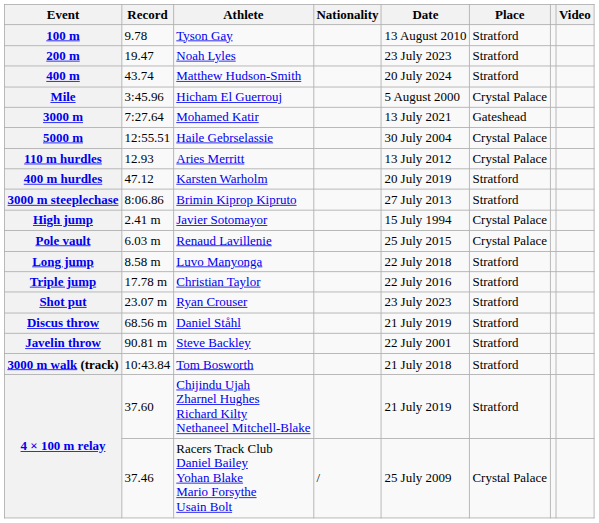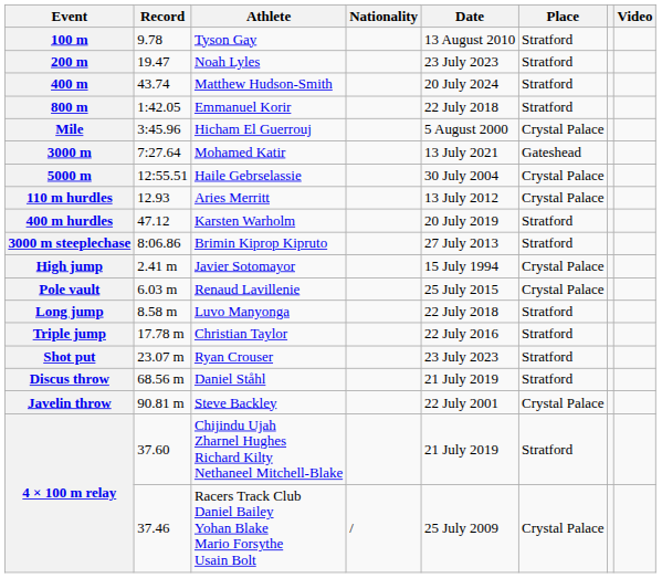 <table class="wikitable plainrowheaders sticky-header">
 <tr>
 <th scope="col">Event</th>
 <th scope="col">Record</th>
 <th scope="col">Athlete</th>
 <th scope="col">Nationality</th>
 <th scope="col">Date</th>
 <th scope="col">Place</th>
 <th scope="col"></th>
 <th scope="col">Video</th>
 </tr>
 <tr>
 <th scope="row"><a href='#'>100 m</a></th>
 <td>9.78 </td>
 <td><a href='#'>Tyson Gay</a></td>
 <td></td>
 <td>13 August 2010</td>
 <td>Stratford</td>
 <td></td>
 <td></td>
 </tr>
 <tr>
 <th scope="row"><a href='#'>200 m</a></th>
 <td>19.47 </td>
 <td><a href='#'>Noah Lyles</a></td>
 <td></td>
 <td>23 July 2023</td>
 <td>Stratford</td>
 <td></td>
 <td></td>
 </tr>
 <tr>
 <th scope="row"><a href='#'>400 m</a></th>
 <td>43.74</td>
 <td><a href='#'>Matthew Hudson-Smith</a></td>
 <td></td>
 <td>20 July 2024</td>
+<td>Stratford</td>
+<td></td>
+<td></td>
+</tr>
+<tr>
+<th scope="row"><a href='#'>800 m</a></th>
+<td>1:42.05</td>
+<td><a href='#'>Emmanuel Korir</a></td>
+<td></td>
+<td>22 July 2018</td>
 <td>Stratford</td>
 <td></td>
 <td></td>
 </tr>
 <tr>
 <th scope="row"><a href='#'>Mile</a></th>
 <td>3:45.96</td>
 <td><a href='#'>Hicham El Guerrouj</a></td>
 <td></td>
 <td>5 August 2000</td>
 <td>Crystal Palace</td>
 <td></td>
 <td></td>
 </tr>
 <tr>
 <th scope="row"><a href='#'>3000 m</a></th>
 <td>7:27.64</td>
 <td><a href='#'>Mohamed Katir</a></td>
 <td></td>
 <td>13 July 2021</td>
 <td>Gateshead</td>
 <td></td>
 <td></td>
 </tr>
 <tr>
 <th scope="row"><a href='#'>5000 m</a></th>
 <td>12:55.51</td>
 <td><a href='#'>Haile Gebrselassie</a></td>
 <td></td>
 <td>30 July 2004</td>
 <td>Crystal Palace</td>
 <td></td>
 <td></td>
 </tr>
 <tr>
 <th scope="row"><a href='#'>110 m hurdles</a></th>
 <td>12.93 </td>
 <td><a href='#'>Aries Merritt</a></td>
 <td></td>
 <td>13 July 2012</td>
 <td>Crystal Palace</td>
 <td></td>
 <td></td>
 </tr>
 <tr>
 <th scope="row"><a href='#'>400 m hurdles</a></th>
 <td>47.12</td>
 <td><a href='#'>Karsten Warholm</a></td>
 <td></td>
 <td>20 July 2019</td>
 <td>Stratford</td>
 <td></td>
 <td></td>
 </tr>
 <tr>
 <th scope="row"><a href='#'>3000 m steeplechase</a></th>
 <td>8:06.86</td>
 <td><a href='#'>Brimin Kiprop Kipruto</a></td>
 <td></td>
 <td>27 July 2013</td>
 <td>Stratford</td>
 <td></td>
 <td></td>
 </tr>
 <tr>
 <th scope="row"><a href='#'>High jump</a></th>
 <td>2.41 m</td>
 <td><a href='#'>Javier Sotomayor</a></td>
 <td></td>
 <td>15 July 1994</td>
 <td>Crystal Palace</td>
 <td></td>
 <td></td>
 </tr>
 <tr>
 <th scope="row"><a href='#'>Pole vault</a></th>
 <td>6.03 m</td>
 <td><a href='#'>Renaud Lavillenie</a></td>
 <td></td>
 <td>25 July 2015</td>
 <td>Crystal Palace</td>
 <td></td>
 <td></td>
 </tr>
 <tr>
 <th scope="row"><a href='#'>Long jump</a></th>
 <td>8.58 m </td>
 <td><a href='#'>Luvo Manyonga</a></td>
 <td></td>
 <td>22 July 2018</td>
 <td>Stratford</td>
 <td></td>
 <td></td>
 </tr>
 <tr>
 <th scope="row"><a href='#'>Triple jump</a></th>
 <td>17.78 m </td>
 <td><a href='#'>Christian Taylor</a></td>
 <td></td>
 <td>22 July 2016</td>
 <td>Stratford</td>
 <td></td>
 <td></td>
 </tr>
 <tr>
 <th scope="row"><a href='#'>Shot put</a></th>
 <td>23.07 m</td>
 <td><a href='#'>Ryan Crouser</a></td>
 <td></td>
 <td>23 July 2023</td>
 <td>Stratford</td>
 <td></td>
 <td></td>
 </tr>
 <tr>
 <th scope="row"><a href='#'>Discus throw</a></th>
 <td>68.56 m</td>
 <td><a href='#'>Daniel Ståhl</a></td>
 <td></td>
 <td>21 July 2019</td>
 <td>Stratford</td>
 <td></td>
 <td></td>
 </tr>
 <tr>
 <th scope="row"><a href='#'>Javelin throw</a></th>
 <td>90.81 m</td>
 <td><a href='#'>Steve Backley</a></td>
 <td></td>
 <td>22 July 2001</td>
-<td>Stratford</td>
-<td></td>
-<td></td>
-</tr>
-<tr>
-<th scope="row"><a href='#'>3000 m walk</a> (track)</th>
-<td>10:43.84</td>
-<td><a href='#'>Tom Bosworth</a></td>
-<td></td>
-<td>21 July 2018</td>
-<td>Stratford</td>
+<td>Crystal Palace</td>
 <td></td>
 <td></td>
 </tr>
 <tr>
 <th scope="rowgroup" rowspan="2"><a href='#'>4 × 100 m relay</a></th>
 <td>37.60</td>
 <td><a href='#'>Chijindu Ujah</a><br><a href='#'>Zharnel Hughes</a><br><a href='#'>Richard Kilty</a><br><a href='#'>Nethaneel Mitchell-Blake</a></td>
 <td></td>
 <td>21 July 2019</td>
 <td>Stratford</td>
 <td></td>
 <td></td>
 </tr>
 <tr>
 <td>37.46</td>
 <td>Racers Track Club<br><a href='#'>Daniel Bailey</a><br><a href='#'>Yohan Blake</a><br><a href='#'>Mario Forsythe</a><br><a href='#'>Usain Bolt</a></td>
 <td> /<br></td>
 <td>25 July 2009</td>
 <td>Crystal Palace</td>
 <td></td>
 <td></td>
 </tr>
 </table>
